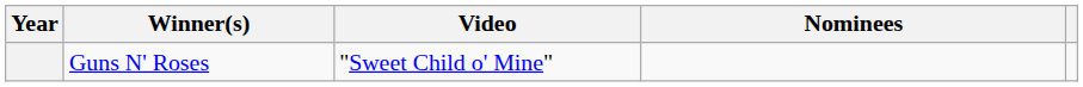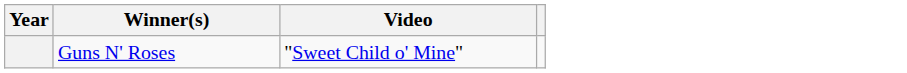 <table class="wikitable sortable">
 <tr>
 <th scope="col">Year</th>
 <th scope="col" style="width:175px;">Winner(s)</th>
 <th scope="col" style="width:200px;">Video</th>
-<th scope="col" style="width:280px;">Nominees</th>
 <th scope="col" class="unsortable"></th>
 </tr>
 <tr>
 <th scope="row"></th>
 <td><a href='#'>Guns N' Roses</a></td>
 <td>"<a href='#'>Sweet Child o' Mine</a>"</td>
-<td></td>
 <td align="center"></td>
 </tr>
 </table>
